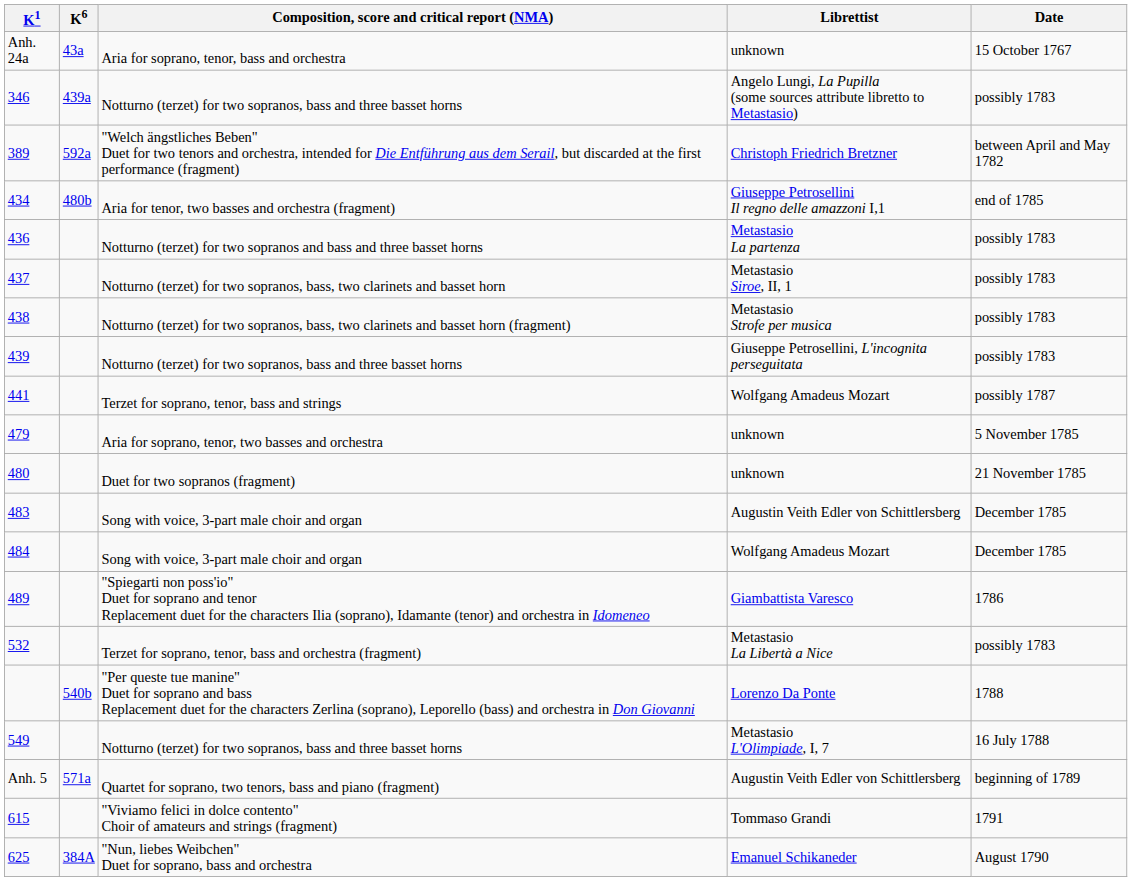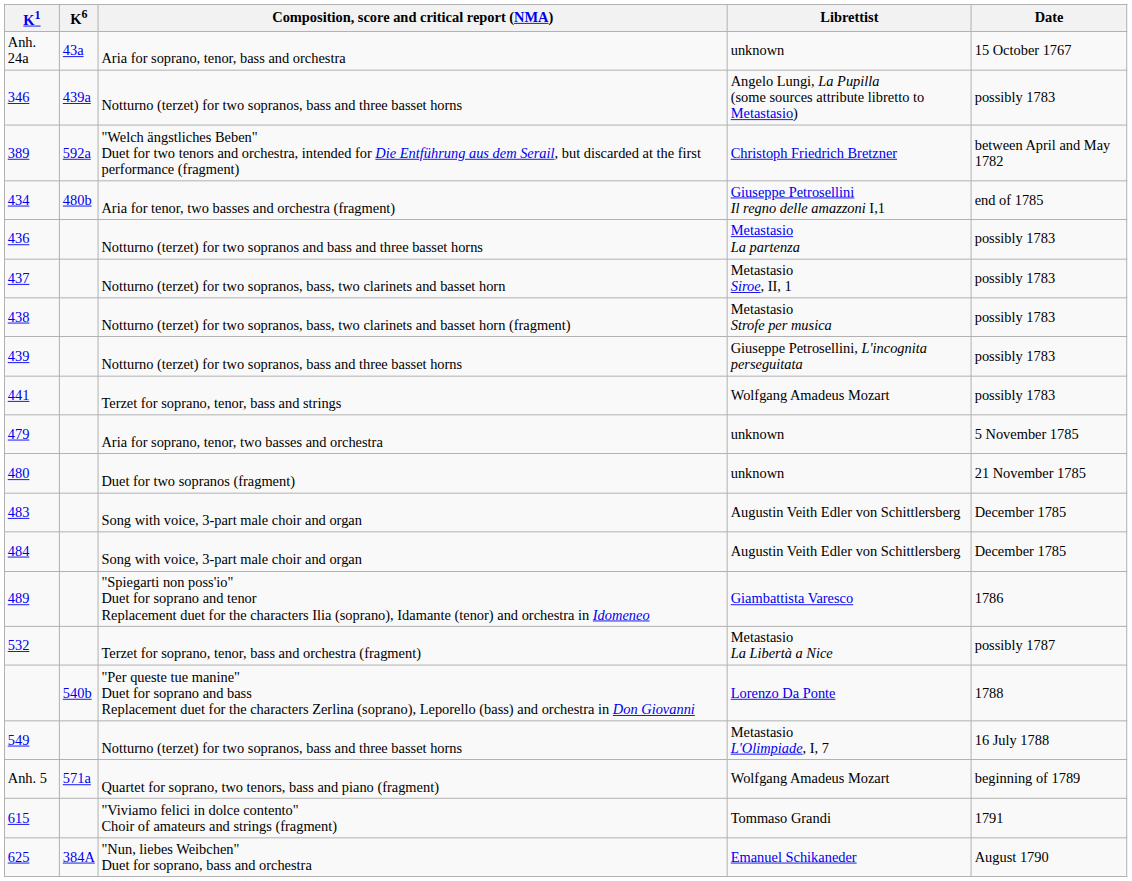 <table class="sortable wikitable">
 <tr>
 <th><a href='#'>K<sup>1</sup></a></th>
 <th class="unsortable">K<sup>6</sup></th>
 <th class="unsortable">Composition, score and critical report (<a href='#'>NMA</a>)</th>
 <th class="unsortable">Librettist</th>
 <th>Date</th>
 </tr>
 <tr>
 <td>Anh. 24a</td>
 <td><a href='#'>43a</a></td>
 <td><br>Aria for soprano, tenor, bass and orchestra</td>
 <td>unknown</td>
 <td>15 October 1767</td>
 </tr>
 <tr>
 <td><a href='#'>346</a></td>
 <td><a href='#'>439a</a></td>
 <td><br>Notturno (terzet) for two sopranos, bass and three basset horns</td>
 <td>Angelo Lungi, <em>La Pupilla</em><br>(some sources attribute libretto to <a href='#'>Metastasio</a>)</td>
 <td>possibly 1783</td>
 </tr>
 <tr>
 <td><a href='#'>389</a></td>
 <td><a href='#'>592a</a></td>
 <td>"Welch ängstliches Beben"<br>Duet for two tenors and orchestra, intended for <em><a href='#'>Die Entführung aus dem Serail</a></em>, but discarded at the first performance (fragment)</td>
 <td><a href='#'>Christoph Friedrich Bretzner</a></td>
 <td>between April and May 1782</td>
 </tr>
 <tr>
 <td><a href='#'>434</a></td>
 <td><a href='#'>480b</a></td>
 <td><br>Aria for tenor, two basses and orchestra (fragment)</td>
 <td><a href='#'>Giuseppe Petrosellini</a><br><em>Il regno delle amazzoni</em> I,1</td>
 <td>end of 1785</td>
 </tr>
 <tr>
 <td><a href='#'>436</a></td>
 <td> </td>
 <td><br>Notturno (terzet) for two sopranos and bass and three basset horns</td>
 <td><a href='#'>Metastasio</a><br><em>La partenza</em></td>
 <td>possibly 1783</td>
 </tr>
 <tr>
 <td><a href='#'>437</a></td>
 <td> </td>
 <td><br>Notturno (terzet) for two sopranos, bass, two clarinets and basset horn</td>
 <td>Metastasio<br><em><a href='#'>Siroe</a></em>, II, 1</td>
 <td>possibly 1783</td>
 </tr>
 <tr>
 <td><a href='#'>438</a></td>
 <td> </td>
 <td><br>Notturno (terzet) for two sopranos, bass, two clarinets and basset horn (fragment)</td>
 <td>Metastasio<br><em>Strofe per musica</em></td>
 <td>possibly 1783</td>
 </tr>
 <tr>
 <td><a href='#'>439</a></td>
 <td> </td>
 <td><br>Notturno (terzet) for two sopranos, bass and three basset horns</td>
 <td>Giuseppe Petrosellini, <em>L'incognita perseguitata</em></td>
 <td>possibly 1783</td>
 </tr>
 <tr>
 <td><a href='#'>441</a></td>
 <td> </td>
 <td><br>Terzet for soprano, tenor, bass and strings</td>
 <td>Wolfgang Amadeus Mozart</td>
-<td>possibly 1787</td>
+<td>possibly 1783</td>
 </tr>
 <tr>
 <td><a href='#'>479</a></td>
 <td> </td>
 <td><br>Aria for soprano, tenor, two basses and orchestra</td>
 <td>unknown</td>
 <td>5 November 1785</td>
 </tr>
 <tr>
 <td><a href='#'>480</a></td>
 <td> </td>
 <td><br>Duet for two sopranos (fragment)</td>
 <td>unknown</td>
 <td>21 November 1785</td>
 </tr>
 <tr>
 <td><a href='#'>483</a></td>
 <td> </td>
 <td><br>Song with voice, 3-part male choir and organ</td>
 <td>Augustin Veith Edler von Schittlersberg</td>
 <td>December 1785</td>
 </tr>
 <tr>
 <td><a href='#'>484</a></td>
 <td> </td>
 <td><br>Song with voice, 3-part male choir and organ</td>
-<td>Wolfgang Amadeus Mozart</td>
+<td>Augustin Veith Edler von Schittlersberg</td>
 <td>December 1785</td>
 </tr>
 <tr>
 <td><a href='#'>489</a></td>
 <td> </td>
 <td>"Spiegarti non poss'io"<br>Duet for soprano and tenor<br>Replacement duet for the characters Ilia (soprano), Idamante (tenor) and orchestra in <em><a href='#'>Idomeneo</a></em></td>
 <td><a href='#'>Giambattista Varesco</a></td>
 <td>1786</td>
 </tr>
 <tr>
 <td><a href='#'>532</a></td>
 <td> </td>
 <td><br>Terzet for soprano, tenor, bass and orchestra (fragment)</td>
 <td>Metastasio<br><em>La Libertà a Nice</em></td>
-<td>possibly 1783</td>
+<td>possibly 1787</td>
 </tr>
 <tr>
 <td> </td>
 <td><a href='#'>540b</a></td>
 <td>"Per queste tue manine"<br>Duet for soprano and bass<br>Replacement duet for the characters Zerlina (soprano), Leporello (bass) and orchestra in <em><a href='#'>Don Giovanni</a></em></td>
 <td><a href='#'>Lorenzo Da Ponte</a></td>
 <td>1788</td>
 </tr>
 <tr>
 <td><a href='#'>549</a></td>
 <td> </td>
 <td><br>Notturno (terzet) for two sopranos, bass and three basset horns</td>
 <td>Metastasio<br><em><a href='#'>L'Olimpiade</a></em>, I, 7</td>
 <td>16 July 1788</td>
 </tr>
 <tr>
 <td>Anh. 5</td>
 <td><a href='#'>571a</a></td>
 <td><br>Quartet for soprano, two tenors, bass and piano (fragment)</td>
-<td>Augustin Veith Edler von Schittlersberg</td>
+<td>Wolfgang Amadeus Mozart</td>
 <td>beginning of 1789</td>
 </tr>
 <tr>
 <td><a href='#'>615</a></td>
 <td> </td>
 <td>"Viviamo felici in dolce contento"<br>Choir of amateurs and strings (fragment)</td>
 <td>Tommaso Grandi</td>
 <td>1791</td>
 </tr>
 <tr>
 <td><a href='#'>625</a></td>
 <td><a href='#'>384A</a></td>
 <td>"Nun, liebes Weibchen"<br>Duet for soprano, bass and orchestra</td>
 <td><a href='#'>Emanuel Schikaneder</a></td>
 <td>August 1790</td>
 </tr>
 </table>
